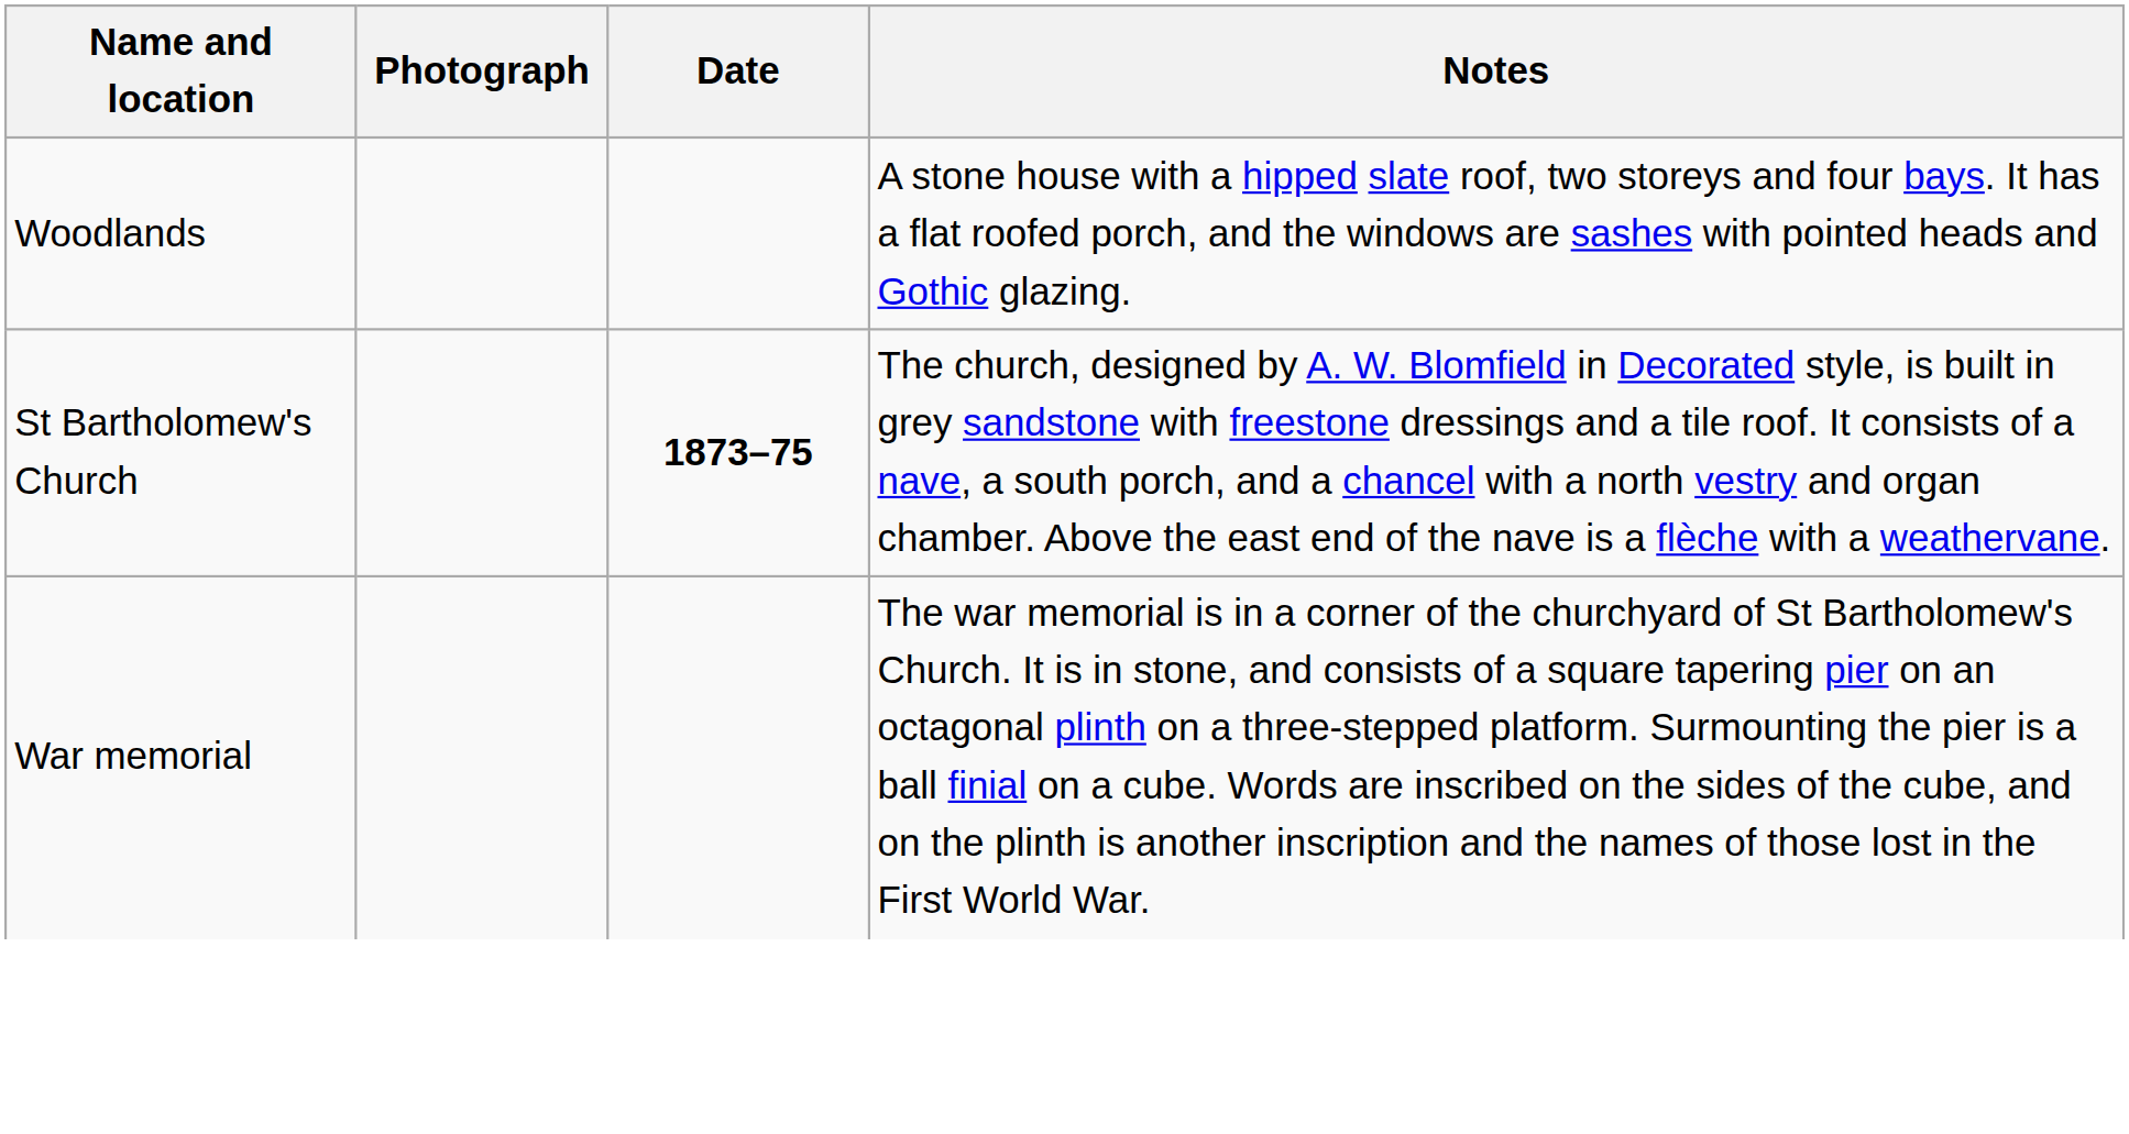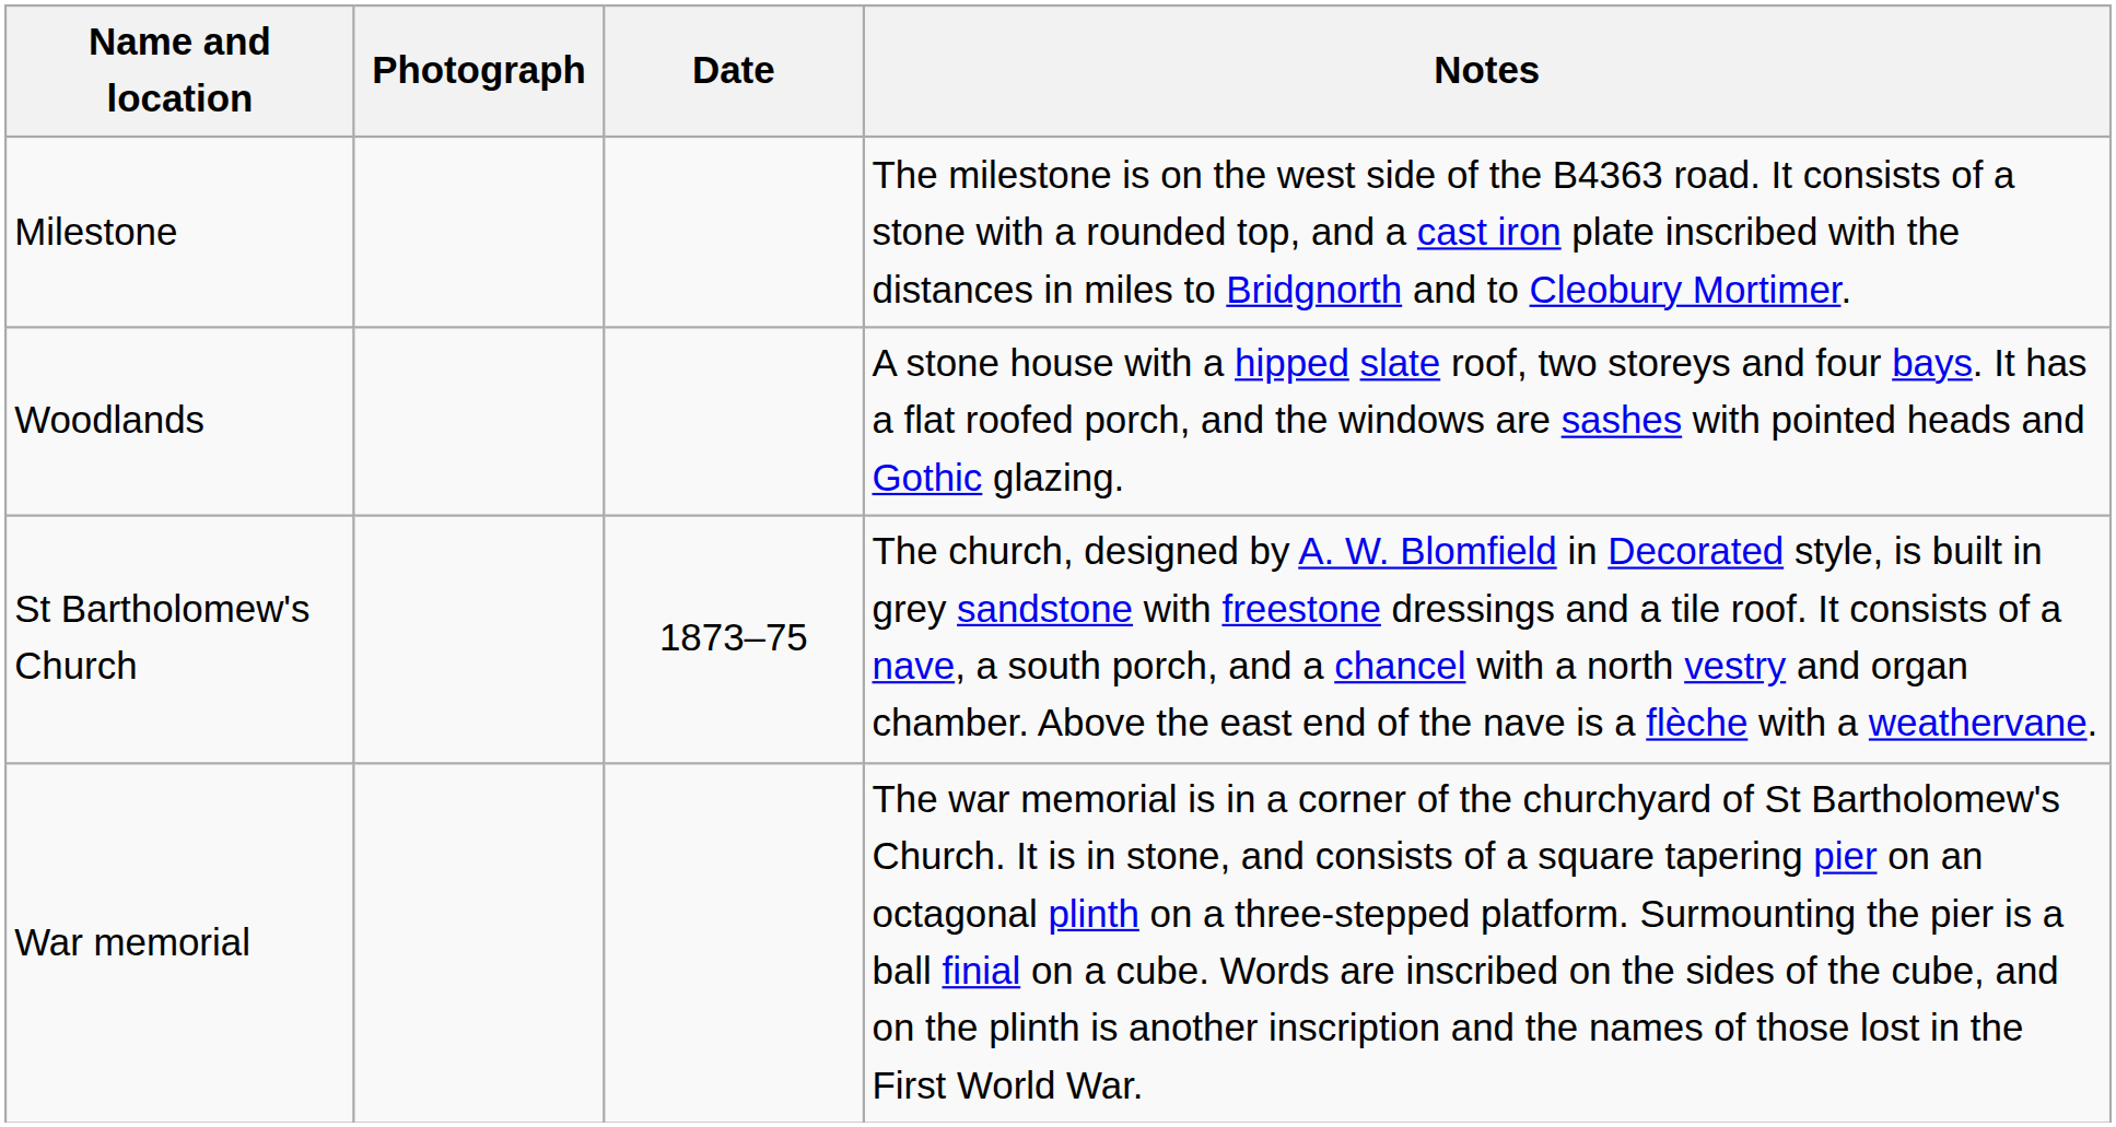 <table class="wikitable sortable plainrowheaders" style="width:100%;border:0px;text-align:left;line-height:150%;">
 <tr>
 <th scope="col"  style="width:150px">Name and location</th>
 <th scope="col"  style="width:100px" class="unsortable">Photograph</th>
 <th scope="col"  style="width:120px">Date</th>
 <th scope="col"  style="width:650px" class="unsortable">Notes</th>
+</tr>
+<tr>
+<td>Milestone<br><small></small></td>
+<td></td>
+<td align="center"></td>
+<td>The milestone is on the west side of the B4363 road.  It consists of a stone with a rounded top, and a <a href='#'>cast iron</a> plate inscribed with the distances in miles to <a href='#'>Bridgnorth</a> and to <a href='#'>Cleobury Mortimer</a>.</td>
 </tr>
 <tr>
 <td>Woodlands<br><small></small></td>
 <td></td>
 <td align="center"></td>
 <td>A stone house with a <a href='#'>hipped</a> <a href='#'>slate</a> roof, two storeys and four <a href='#'>bays</a>.  It has a flat roofed porch, and the windows are <a href='#'>sashes</a> with pointed heads and <a href='#'>Gothic</a> glazing.</td>
 </tr>
 <tr>
 <td>St Bartholomew's Church<br><small></small></td>
 <td></td>
-<td align="center"><strong>1873–75</strong></td>
+<td align="center">1873–75</td>
 <td>The church, designed by <a href='#'>A. W. Blomfield</a> in <a href='#'>Decorated</a> style, is built in grey <a href='#'>sandstone</a> with <a href='#'>freestone</a> dressings and a tile roof.  It consists of a <a href='#'>nave</a>, a south porch, and a <a href='#'>chancel</a> with a north <a href='#'>vestry</a> and organ chamber.  Above the east end of the nave is a <a href='#'>flèche</a> with a <a href='#'>weathervane</a>.</td>
 </tr>
 <tr>
 <td>War memorial<br><small></small></td>
 <td></td>
 <td align="center"></td>
 <td>The war memorial is in a corner of the churchyard of St Bartholomew's Church.  It is in stone, and consists of a square tapering <a href='#'>pier</a> on an octagonal <a href='#'>plinth</a> on a three-stepped platform.  Surmounting the pier is a ball <a href='#'>finial</a> on a cube.  Words are inscribed on the sides of the cube, and on the plinth is another inscription and the names of those lost in the First World War.</td>
 </tr>
 <tr>
 </tr>
 </table>
